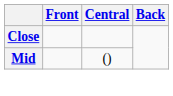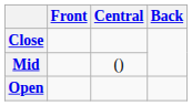 <table class="wikitable" style="text-align:center">
 <tr>
 <th></th>
 <th><a href='#'>Front</a></th>
 <th><a href='#'>Central</a></th>
 <th><a href='#'>Back</a></th>
 </tr>
 <tr>
 <th><a href='#'>Close</a></th>
 <td></td>
 <td></td>
 <td rowspan="2"></td>
 </tr>
 <tr>
 <th><a href='#'>Mid</a></th>
 <td></td>
 <td>()</td>
 </tr>
+<tr>
+<th><a href='#'>Open</a></th>
+<td></td>
+<td></td>
+<td></td>
+</tr>
 </table>
